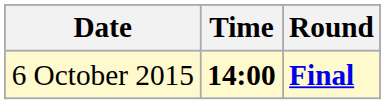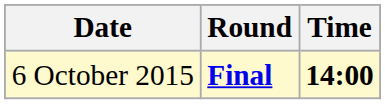 <table class="wikitable">
 <tr>
 <th>Date</th>
+<th>Round</th>
 <th>Time</th>
-<th>Round</th>
 </tr>
 <tr style=background:lemonchiffon>
 <td>6 October 2015</td>
+<td><strong><a href='#'>Final</a></strong></td>
 <td><strong>14:00</strong></td>
-<td><strong><a href='#'>Final</a></strong></td>
 </tr>
 </table>
